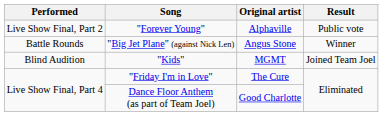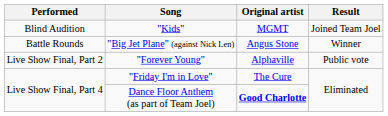 <table class="wikitable plainrowheaders" style="text-align:center;">
 <tr>
 <th scope="col">Performed</th>
 <th scope="col">Song</th>
 <th scope="col">Original artist</th>
 <th scope="col">Result</th>
 </tr>
 <tr>
-<td>Live Show Final, Part 2</td>
-<td>"<a href='#'>Forever Young</a>"</td>
-<td><a href='#'>Alphaville</a></td>
-<td>Public vote</td>
+<td>Blind Audition</td>
+<td>"<a href='#'>Kids</a>"</td>
+<td><a href='#'>MGMT</a></td>
+<td>Joined Team Joel</td>
 </tr>
 <tr>
 <td>Battle Rounds</td>
 <td>"<a href='#'>Big Jet Plane</a>" <small>(against Nick Len)</small></td>
 <td><a href='#'>Angus Stone</a></td>
 <td>Winner</td>
 </tr>
 <tr>
-<td>Blind Audition</td>
-<td>"<a href='#'>Kids</a>"</td>
-<td><a href='#'>MGMT</a></td>
-<td>Joined Team Joel</td>
+<td>Live Show Final, Part 2</td>
+<td>"<a href='#'>Forever Young</a>"</td>
+<td><a href='#'>Alphaville</a></td>
+<td>Public vote</td>
 </tr>
 <tr>
 <td rowspan="2">Live Show Final, Part 4</td>
 <td>"<a href='#'>Friday I'm in Love</a>"</td>
 <td><a href='#'>The Cure</a></td>
 <td rowspan="2">Eliminated</td>
 </tr>
 <tr>
 <td><a href='#'>Dance Floor Anthem</a><br>(as part of Team Joel)</td>
-<td><a href='#'>Good Charlotte</a></td>
+<td><strong><a href='#'>Good Charlotte</a></strong></td>
 </tr>
 </table>
